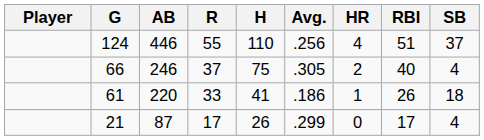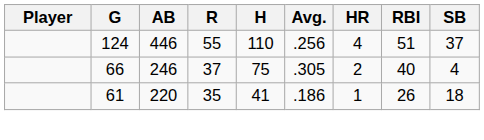 <table class="wikitable sortable">
 <tr>
 <th bgcolor="#DDDDFF" width="16%">Player</th>
 <th bgcolor="#DDDDFF" width="9%">G</th>
 <th bgcolor="#DDDDFF" width="9%">AB</th>
 <th bgcolor="#DDDDFF" width="9%">R</th>
 <th bgcolor="#DDDDFF" width="9%">H</th>
 <th bgcolor="#DDDDFF" width="9%">Avg.</th>
 <th bgcolor="#DDDDFF" width="9%">HR</th>
 <th bgcolor="#DDDDFF" width="9%">RBI</th>
 <th bgcolor="#DDDDFF" width="9%">SB</th>
 </tr>
 <tr align="center">
 <td></td>
 <td>124</td>
 <td>446</td>
 <td>55</td>
 <td>110</td>
 <td>.256</td>
 <td>4</td>
 <td>51</td>
 <td>37</td>
 </tr>
 <tr align="center">
 <td></td>
 <td>66</td>
 <td>246</td>
 <td>37</td>
 <td>75</td>
 <td>.305</td>
 <td>2</td>
 <td>40</td>
 <td>4</td>
 </tr>
 <tr align="center">
 <td></td>
 <td>61</td>
 <td>220</td>
-<td>33</td>
+<td>35</td>
 <td>41</td>
 <td>.186</td>
 <td>1</td>
 <td>26</td>
 <td>18</td>
 </tr>
-<tr align="center">
-<td></td>
-<td>21</td>
-<td>87</td>
-<td>17</td>
-<td>26</td>
-<td>.299</td>
-<td>0</td>
-<td>17</td>
-<td>4</td>
-</tr>
 </table>
